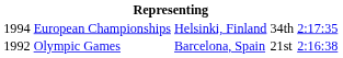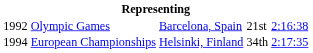 <table>
 <tr>
 <th colspan="5">Representing </th>
+</tr>
+<tr>
+<td>1992</td>
+<td><a href='#'>Olympic Games</a></td>
+<td><a href='#'>Barcelona, Spain</a></td>
+<td>21st</td>
+<td><a href='#'>2:16:38</a></td>
 </tr>
 <tr>
 <td>1994</td>
 <td><a href='#'>European Championships</a></td>
 <td><a href='#'>Helsinki, Finland</a></td>
 <td>34th</td>
 <td><a href='#'>2:17:35</a></td>
 </tr>
-<tr>
-<td>1992</td>
-<td><a href='#'>Olympic Games</a></td>
-<td><a href='#'>Barcelona, Spain</a></td>
-<td>21st</td>
-<td><a href='#'>2:16:38</a></td>
-</tr>
 </table>
